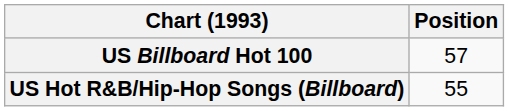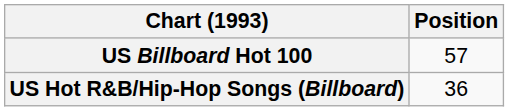 <table class="wikitable sortable plainrowheaders">
 <tr>
 <th align="left">Chart (1993)</th>
 <th align="center">Position</th>
 </tr>
 <tr>
 <th scope="row">US <em>Billboard</em> Hot 100</th>
 <td align="center">57</td>
 </tr>
 <tr>
 <th scope="row">US Hot R&B/Hip-Hop Songs (<em>Billboard</em>)</th>
-<td align="center">55</td>
+<td align="center">36</td>
 </tr>
 </table>
